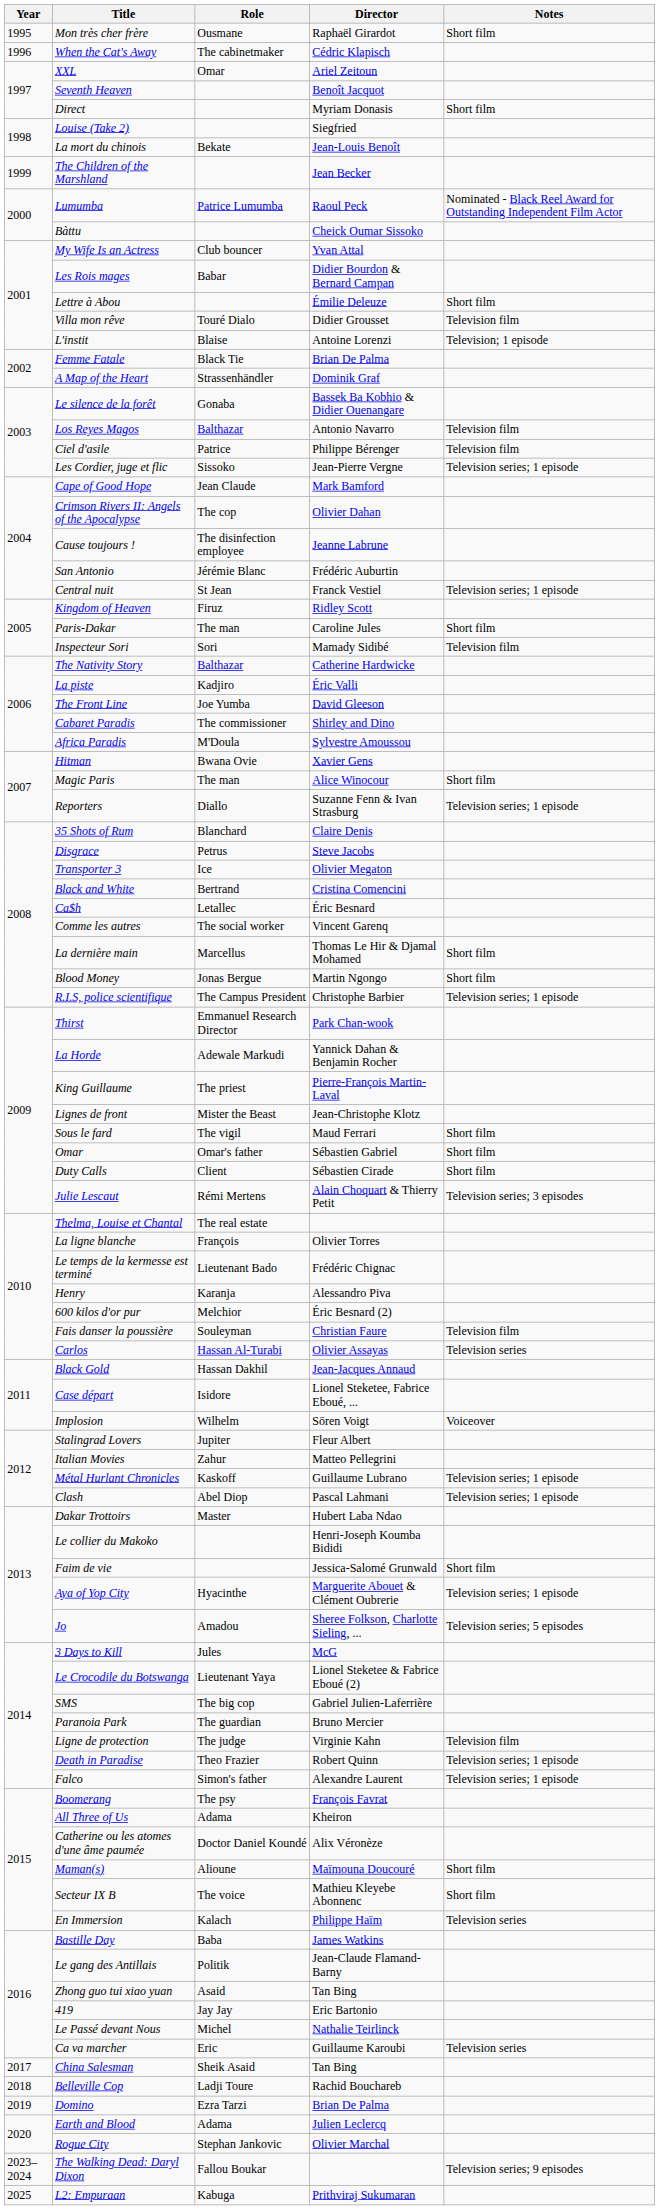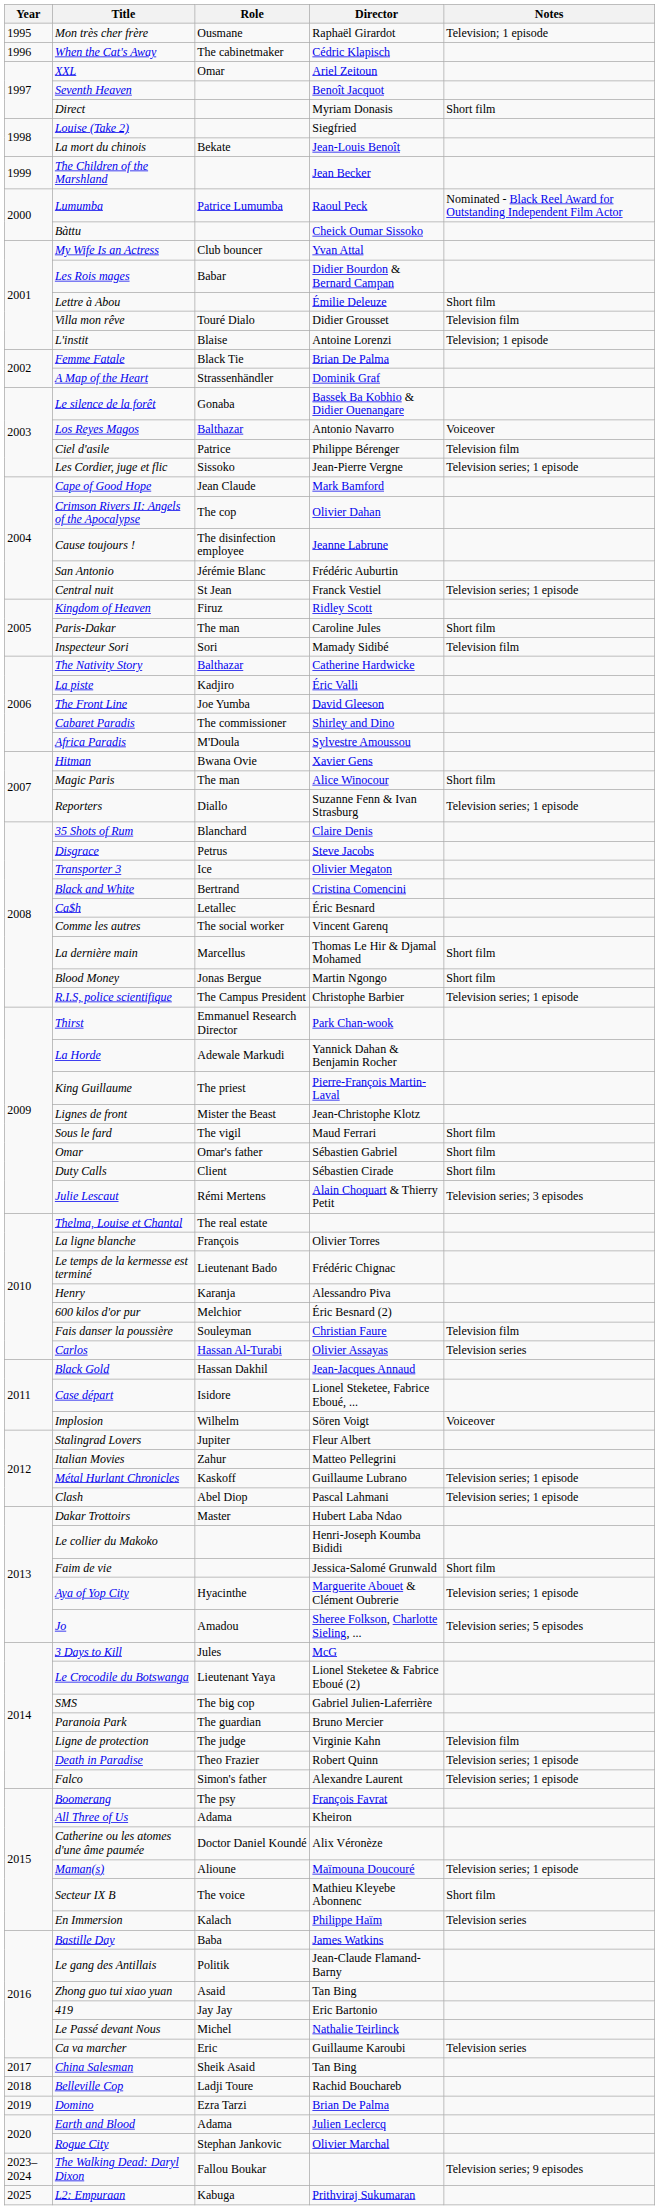 <table class="wikitable">
 <tr>
 <th>Year</th>
 <th>Title</th>
 <th>Role</th>
 <th>Director</th>
 <th>Notes</th>
 </tr>
 <tr>
 <td rowspan=1>1995</td>
 <td><em>Mon très cher frère</em></td>
 <td>Ousmane</td>
 <td>Raphaël Girardot</td>
-<td>Short film</td>
+<td>Television; 1 episode</td>
 </tr>
 <tr>
 <td rowspan=1>1996</td>
 <td><em><a href='#'>When the Cat's Away</a></em></td>
 <td>The cabinetmaker</td>
 <td><a href='#'>Cédric Klapisch</a></td>
 <td></td>
 </tr>
 <tr>
 <td rowspan=3>1997</td>
 <td><em><a href='#'>XXL</a></em></td>
 <td>Omar</td>
 <td><a href='#'>Ariel Zeitoun</a></td>
 <td></td>
 </tr>
 <tr>
 <td><em><a href='#'>Seventh Heaven</a></em></td>
 <td></td>
 <td><a href='#'>Benoît Jacquot</a></td>
 <td></td>
 </tr>
 <tr>
 <td><em>Direct</em></td>
 <td></td>
 <td>Myriam Donasis</td>
 <td>Short film</td>
 </tr>
 <tr>
 <td rowspan=2>1998</td>
 <td><em><a href='#'>Louise (Take 2)</a></em></td>
 <td></td>
 <td>Siegfried</td>
 <td></td>
 </tr>
 <tr>
 <td><em>La mort du chinois</em></td>
 <td>Bekate</td>
 <td><a href='#'>Jean-Louis Benoît</a></td>
 <td></td>
 </tr>
 <tr>
 <td rowspan=1>1999</td>
 <td><em><a href='#'>The Children of the Marshland</a></em></td>
 <td></td>
 <td><a href='#'>Jean Becker</a></td>
 <td></td>
 </tr>
 <tr>
 <td rowspan=2>2000</td>
 <td><em><a href='#'>Lumumba</a></em></td>
 <td><a href='#'>Patrice Lumumba</a></td>
 <td><a href='#'>Raoul Peck</a></td>
 <td>Nominated - <a href='#'>Black Reel Award for Outstanding Independent Film Actor</a></td>
 </tr>
 <tr>
 <td><em>Bàttu</em></td>
 <td></td>
 <td><a href='#'>Cheick Oumar Sissoko</a></td>
 <td></td>
 </tr>
 <tr>
 <td rowspan=5>2001</td>
 <td><em><a href='#'>My Wife Is an Actress</a></em></td>
 <td>Club bouncer</td>
 <td><a href='#'>Yvan Attal</a></td>
 <td></td>
 </tr>
 <tr>
 <td><em><a href='#'>Les Rois mages</a></em></td>
 <td>Babar</td>
 <td><a href='#'>Didier Bourdon</a> & <a href='#'>Bernard Campan</a></td>
 <td></td>
 </tr>
 <tr>
 <td><em>Lettre à Abou</em></td>
 <td></td>
 <td><a href='#'>Émilie Deleuze</a></td>
 <td>Short film</td>
 </tr>
 <tr>
 <td><em>Villa mon rêve</em></td>
 <td>Touré Dialo</td>
 <td>Didier Grousset</td>
 <td>Television film</td>
 </tr>
 <tr>
 <td><em>L'instit</em></td>
 <td>Blaise</td>
 <td>Antoine Lorenzi</td>
 <td>Television; 1 episode</td>
 </tr>
 <tr>
 <td rowspan=2>2002</td>
 <td><em><a href='#'>Femme Fatale</a></em></td>
 <td>Black Tie</td>
 <td><a href='#'>Brian De Palma</a></td>
 <td></td>
 </tr>
 <tr>
 <td><em><a href='#'>A Map of the Heart</a></em></td>
 <td>Strassenhändler</td>
 <td><a href='#'>Dominik Graf</a></td>
 <td></td>
 </tr>
 <tr>
 <td rowspan=4>2003</td>
 <td><em><a href='#'>Le silence de la forêt</a></em></td>
 <td>Gonaba</td>
 <td><a href='#'>Bassek Ba Kobhio</a> & <a href='#'>Didier Ouenangare</a></td>
 <td></td>
 </tr>
 <tr>
 <td><em><a href='#'>Los Reyes Magos</a></em></td>
 <td><a href='#'>Balthazar</a></td>
 <td>Antonio Navarro</td>
-<td>Television film</td>
+<td>Voiceover</td>
 </tr>
 <tr>
 <td><em>Ciel d'asile</em></td>
 <td>Patrice</td>
 <td>Philippe Bérenger</td>
 <td>Television film</td>
 </tr>
 <tr>
 <td><em>Les Cordier, juge et flic</em></td>
 <td>Sissoko</td>
 <td>Jean-Pierre Vergne</td>
 <td>Television series; 1 episode</td>
 </tr>
 <tr>
 <td rowspan=5>2004</td>
 <td><em><a href='#'>Cape of Good Hope</a></em></td>
 <td>Jean Claude</td>
 <td><a href='#'>Mark Bamford</a></td>
 <td></td>
 </tr>
 <tr>
 <td><em><a href='#'>Crimson Rivers II: Angels of the Apocalypse</a></em></td>
 <td>The cop</td>
 <td><a href='#'>Olivier Dahan</a></td>
 <td></td>
 </tr>
 <tr>
 <td><em>Cause toujours !</em></td>
 <td>The disinfection employee</td>
 <td><a href='#'>Jeanne Labrune</a></td>
 <td></td>
 </tr>
 <tr>
 <td><em>San Antonio</em></td>
 <td>Jérémie Blanc</td>
 <td>Frédéric Auburtin</td>
 <td></td>
 </tr>
 <tr>
 <td><em>Central nuit</em></td>
 <td>St Jean</td>
 <td>Franck Vestiel</td>
 <td>Television series; 1 episode</td>
 </tr>
 <tr>
 <td rowspan=3>2005</td>
 <td><em><a href='#'>Kingdom of Heaven</a></em></td>
 <td>Firuz</td>
 <td><a href='#'>Ridley Scott</a></td>
 <td></td>
 </tr>
 <tr>
 <td><em>Paris-Dakar</em></td>
 <td>The man</td>
 <td>Caroline Jules</td>
 <td>Short film</td>
 </tr>
 <tr>
 <td><em>Inspecteur Sori</em></td>
 <td>Sori</td>
 <td>Mamady Sidibé</td>
 <td>Television film</td>
 </tr>
 <tr>
 <td rowspan=5>2006</td>
 <td><em><a href='#'>The Nativity Story</a></em></td>
 <td><a href='#'>Balthazar</a></td>
 <td><a href='#'>Catherine Hardwicke</a></td>
 <td></td>
 </tr>
 <tr>
 <td><em><a href='#'>La piste</a></em></td>
 <td>Kadjiro</td>
 <td><a href='#'>Éric Valli</a></td>
 <td></td>
 </tr>
 <tr>
 <td><em><a href='#'>The Front Line</a></em></td>
 <td>Joe Yumba</td>
 <td><a href='#'>David Gleeson</a></td>
 <td></td>
 </tr>
 <tr>
 <td><em><a href='#'>Cabaret Paradis</a></em></td>
 <td>The commissioner</td>
 <td><a href='#'>Shirley and Dino</a></td>
 <td></td>
 </tr>
 <tr>
 <td><em><a href='#'>Africa Paradis</a></em></td>
 <td>M'Doula</td>
 <td><a href='#'>Sylvestre Amoussou</a></td>
 <td></td>
 </tr>
 <tr>
 <td rowspan=3>2007</td>
 <td><em><a href='#'>Hitman</a></em></td>
 <td>Bwana Ovie</td>
 <td><a href='#'>Xavier Gens</a></td>
 <td></td>
 </tr>
 <tr>
 <td><em>Magic Paris</em></td>
 <td>The man</td>
 <td><a href='#'>Alice Winocour</a></td>
 <td>Short film</td>
 </tr>
 <tr>
 <td><em>Reporters</em></td>
 <td>Diallo</td>
 <td>Suzanne Fenn & Ivan Strasburg</td>
 <td>Television series; 1 episode</td>
 </tr>
 <tr>
 <td rowspan=9>2008</td>
 <td><em><a href='#'>35 Shots of Rum</a></em></td>
 <td>Blanchard</td>
 <td><a href='#'>Claire Denis</a></td>
 <td></td>
 </tr>
 <tr>
 <td><em><a href='#'>Disgrace</a></em></td>
 <td>Petrus</td>
 <td><a href='#'>Steve Jacobs</a></td>
 <td></td>
 </tr>
 <tr>
 <td><em><a href='#'>Transporter 3</a></em></td>
 <td>Ice</td>
 <td><a href='#'>Olivier Megaton</a></td>
 <td></td>
 </tr>
 <tr>
 <td><em><a href='#'>Black and White</a></em></td>
 <td>Bertrand</td>
 <td><a href='#'>Cristina Comencini</a></td>
 <td></td>
 </tr>
 <tr>
 <td><em><a href='#'>Ca$h</a></em></td>
 <td>Letallec</td>
 <td>Éric Besnard</td>
 <td></td>
 </tr>
 <tr>
 <td><em>Comme les autres</em></td>
 <td>The social worker</td>
 <td>Vincent Garenq</td>
 <td></td>
 </tr>
 <tr>
 <td><em>La dernière main</em></td>
 <td>Marcellus</td>
 <td>Thomas Le Hir & Djamal Mohamed</td>
 <td>Short film</td>
 </tr>
 <tr>
 <td><em>Blood Money</em></td>
 <td>Jonas Bergue</td>
 <td>Martin Ngongo</td>
 <td>Short film</td>
 </tr>
 <tr>
 <td><em><a href='#'>R.I.S, police scientifique</a></em></td>
 <td>The Campus President</td>
 <td>Christophe Barbier</td>
 <td>Television series; 1 episode</td>
 </tr>
 <tr>
 <td rowspan=8>2009</td>
 <td><em><a href='#'>Thirst</a></em></td>
 <td>Emmanuel Research Director</td>
 <td><a href='#'>Park Chan-wook</a></td>
 <td></td>
 </tr>
 <tr>
 <td><em><a href='#'>La Horde</a></em></td>
 <td>Adewale Markudi</td>
 <td>Yannick Dahan & Benjamin Rocher</td>
 <td></td>
 </tr>
 <tr>
 <td><em>King Guillaume</em></td>
 <td>The priest</td>
 <td><a href='#'>Pierre-François Martin-Laval</a></td>
 <td></td>
 </tr>
 <tr>
 <td><em>Lignes de front</em></td>
 <td>Mister the Beast</td>
 <td>Jean-Christophe Klotz</td>
 <td></td>
 </tr>
 <tr>
 <td><em>Sous le fard</em></td>
 <td>The vigil</td>
 <td>Maud Ferrari</td>
 <td>Short film</td>
 </tr>
 <tr>
 <td><em>Omar</em></td>
 <td>Omar's father</td>
 <td>Sébastien Gabriel</td>
 <td>Short film</td>
 </tr>
 <tr>
 <td><em>Duty Calls</em></td>
 <td>Client</td>
 <td>Sébastien Cirade</td>
 <td>Short film</td>
 </tr>
 <tr>
 <td><em><a href='#'>Julie Lescaut</a></em></td>
 <td>Rémi Mertens</td>
 <td><a href='#'>Alain Choquart</a> & Thierry Petit</td>
 <td>Television series; 3 episodes</td>
 </tr>
 <tr>
 <td rowspan=7>2010</td>
 <td><em><a href='#'>Thelma, Louise et Chantal</a></em></td>
 <td>The real estate</td>
 <td></td>
 <td></td>
 </tr>
 <tr>
 <td><em>La ligne blanche</em></td>
 <td>François</td>
 <td>Olivier Torres</td>
 <td></td>
 </tr>
 <tr>
 <td><em>Le temps de la kermesse est terminé</em></td>
 <td>Lieutenant Bado</td>
 <td>Frédéric Chignac</td>
 <td></td>
 </tr>
 <tr>
 <td><em>Henry</em></td>
 <td>Karanja</td>
 <td>Alessandro Piva</td>
 <td></td>
 </tr>
 <tr>
 <td><em>600 kilos d'or pur</em></td>
 <td>Melchior</td>
 <td>Éric Besnard (2)</td>
 <td></td>
 </tr>
 <tr>
 <td><em>Fais danser la poussière</em></td>
 <td>Souleyman</td>
 <td><a href='#'>Christian Faure</a></td>
 <td>Television film</td>
 </tr>
 <tr>
 <td><em><a href='#'>Carlos</a></em></td>
 <td><a href='#'>Hassan Al-Turabi</a></td>
 <td><a href='#'>Olivier Assayas</a></td>
 <td>Television series</td>
 </tr>
 <tr>
 <td rowspan=3>2011</td>
 <td><em><a href='#'>Black Gold</a></em></td>
 <td>Hassan Dakhil</td>
 <td><a href='#'>Jean-Jacques Annaud</a></td>
 <td></td>
 </tr>
 <tr>
 <td><em><a href='#'>Case départ</a></em></td>
 <td>Isidore</td>
 <td>Lionel Steketee, Fabrice Eboué, ...</td>
 <td></td>
 </tr>
 <tr>
 <td><em>Implosion</em></td>
 <td>Wilhelm</td>
 <td>Sören Voigt</td>
 <td>Voiceover</td>
 </tr>
 <tr>
 <td rowspan=4>2012</td>
 <td><em>Stalingrad Lovers</em></td>
 <td>Jupiter</td>
 <td>Fleur Albert</td>
 <td></td>
 </tr>
 <tr>
 <td><em>Italian Movies</em></td>
 <td>Zahur</td>
 <td>Matteo Pellegrini</td>
 <td></td>
 </tr>
 <tr>
 <td><em><a href='#'>Métal Hurlant Chronicles</a></em></td>
 <td>Kaskoff</td>
 <td>Guillaume Lubrano</td>
 <td>Television series; 1 episode</td>
 </tr>
 <tr>
 <td><em>Clash</em></td>
 <td>Abel Diop</td>
 <td>Pascal Lahmani</td>
 <td>Television series; 1 episode</td>
 </tr>
 <tr>
 <td rowspan=5>2013</td>
 <td><em>Dakar Trottoirs</em></td>
 <td>Master</td>
 <td>Hubert Laba Ndao</td>
 <td></td>
 </tr>
 <tr>
 <td><em>Le collier du Makoko</em></td>
 <td></td>
 <td>Henri-Joseph Koumba Bididi</td>
 <td></td>
 </tr>
 <tr>
 <td><em>Faim de vie</em></td>
 <td></td>
 <td>Jessica-Salomé Grunwald</td>
 <td>Short film</td>
 </tr>
 <tr>
 <td><em><a href='#'>Aya of Yop City</a></em></td>
 <td>Hyacinthe</td>
 <td><a href='#'>Marguerite Abouet</a> & Clément Oubrerie</td>
 <td>Television series; 1 episode</td>
 </tr>
 <tr>
 <td><em><a href='#'>Jo</a></em></td>
 <td>Amadou</td>
 <td><a href='#'>Sheree Folkson</a>, <a href='#'>Charlotte Sieling</a>, ...</td>
 <td>Television series; 5 episodes</td>
 </tr>
 <tr>
 <td rowspan=7>2014</td>
 <td><em><a href='#'>3 Days to Kill</a></em></td>
 <td>Jules</td>
 <td><a href='#'>McG</a></td>
 <td></td>
 </tr>
 <tr>
 <td><em><a href='#'>Le Crocodile du Botswanga</a></em></td>
 <td>Lieutenant Yaya</td>
 <td>Lionel Steketee & Fabrice Eboué (2)</td>
 <td></td>
 </tr>
 <tr>
 <td><em>SMS</em></td>
 <td>The big cop</td>
 <td>Gabriel Julien-Laferrière</td>
 <td></td>
 </tr>
 <tr>
 <td><em>Paranoia Park</em></td>
 <td>The guardian</td>
 <td>Bruno Mercier</td>
 <td></td>
 </tr>
 <tr>
 <td><em>Ligne de protection</em></td>
 <td>The judge</td>
 <td>Virginie Kahn</td>
 <td>Television film</td>
 </tr>
 <tr>
 <td><em><a href='#'>Death in Paradise</a></em></td>
 <td>Theo Frazier</td>
 <td>Robert Quinn</td>
 <td>Television series; 1 episode</td>
 </tr>
 <tr>
 <td><em>Falco</em></td>
 <td>Simon's father</td>
 <td>Alexandre Laurent</td>
 <td>Television series; 1 episode</td>
 </tr>
 <tr>
 <td rowspan=6>2015</td>
 <td><em><a href='#'>Boomerang</a></em></td>
 <td>The psy</td>
 <td><a href='#'>François Favrat</a></td>
 <td></td>
 </tr>
 <tr>
 <td><em><a href='#'>All Three of Us</a></em></td>
 <td>Adama</td>
 <td>Kheiron</td>
 <td></td>
 </tr>
 <tr>
 <td><em>Catherine ou les atomes d'une âme paumée</em></td>
 <td>Doctor Daniel Koundé</td>
 <td>Alix Véronèze</td>
 <td></td>
 </tr>
 <tr>
 <td><em><a href='#'>Maman(s)</a></em></td>
 <td>Alioune</td>
 <td><a href='#'>Maïmouna Doucouré</a></td>
-<td>Short film</td>
+<td>Television series; 1 episode</td>
 </tr>
 <tr>
 <td><em>Secteur IX B</em></td>
 <td>The voice</td>
 <td>Mathieu Kleyebe Abonnenc</td>
 <td>Short film</td>
 </tr>
 <tr>
 <td><em>En Immersion</em></td>
 <td>Kalach</td>
 <td><a href='#'>Philippe Haïm</a></td>
 <td>Television series</td>
 </tr>
 <tr>
 <td rowspan=6>2016</td>
 <td><em><a href='#'>Bastille Day</a></em></td>
 <td>Baba</td>
 <td><a href='#'>James Watkins</a></td>
 <td></td>
 </tr>
 <tr>
 <td><em>Le gang des Antillais</em></td>
 <td>Politik</td>
 <td>Jean-Claude Flamand-Barny</td>
 <td></td>
 </tr>
 <tr>
 <td><em>Zhong guo tui xiao yuan</em></td>
 <td>Asaid</td>
 <td>Tan Bing</td>
 <td></td>
 </tr>
 <tr>
 <td><em>419</em></td>
 <td>Jay Jay</td>
 <td>Eric Bartonio</td>
 <td></td>
 </tr>
 <tr>
 <td><em>Le Passé devant Nous</em></td>
 <td>Michel</td>
 <td><a href='#'>Nathalie Teirlinck</a></td>
 <td></td>
 </tr>
 <tr>
 <td><em>Ca va marcher</em></td>
 <td>Eric</td>
 <td>Guillaume Karoubi</td>
 <td>Television series</td>
 </tr>
 <tr>
 <td rowspan=1>2017</td>
 <td><em><a href='#'>China Salesman</a></em></td>
 <td>Sheik Asaid</td>
 <td>Tan Bing</td>
 <td></td>
 </tr>
 <tr>
 <td rowspan=1>2018</td>
 <td><em><a href='#'>Belleville Cop</a></em></td>
 <td>Ladji Toure</td>
 <td>Rachid Bouchareb</td>
 <td></td>
 </tr>
 <tr>
 <td>2019</td>
 <td><a href='#'><em>Domino</em></a></td>
 <td>Ezra Tarzi</td>
 <td><a href='#'>Brian De Palma</a></td>
 <td></td>
 </tr>
 <tr>
 <td rowspan="2">2020</td>
 <td><em><a href='#'>Earth and Blood</a></em></td>
 <td>Adama</td>
 <td><a href='#'>Julien Leclercq</a></td>
 <td></td>
 </tr>
 <tr>
 <td><em><a href='#'>Rogue City</a></em></td>
 <td>Stephan Jankovic</td>
 <td><a href='#'>Olivier Marchal</a></td>
 <td></td>
 </tr>
 <tr>
 <td>2023–2024</td>
 <td><em><a href='#'>The Walking Dead: Daryl Dixon</a></em></td>
 <td>Fallou Boukar</td>
 <td></td>
 <td>Television series; 9 episodes</td>
 </tr>
 <tr>
 <td>2025</td>
 <td><em><a href='#'>L2: Empuraan</a></em></td>
 <td>Kabuga</td>
 <td><a href='#'>Prithviraj Sukumaran</a></td>
 <td></td>
 </tr>
 </table>
